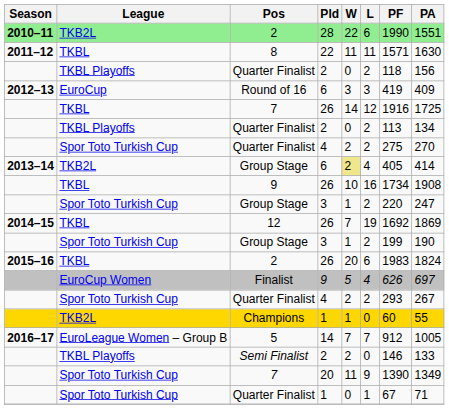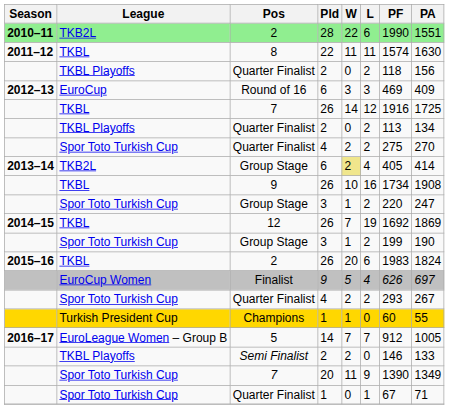 <table class="wikitable">
 <tr>
 <th>Season</th>
 <th>League</th>
 <th>Pos</th>
 <th>Pld</th>
 <th>W</th>
 <th>L</th>
 <th>PF</th>
 <th>PA</th>
 </tr>
 <tr style="background:lightgreen;">
 <td><strong>2010–11</strong></td>
 <td><a href='#'>TKB2L</a></td>
 <td style="text-align:center;">2</td>
 <td>28</td>
 <td>22</td>
 <td>6</td>
 <td>1990</td>
 <td>1551</td>
 </tr>
 <tr>
 <td><strong>2011–12</strong></td>
 <td><a href='#'>TKBL</a></td>
 <td style="text-align:center;">8</td>
 <td>22</td>
 <td>11</td>
 <td>11</td>
-<td>1571</td>
+<td>1574</td>
 <td>1630</td>
 </tr>
 <tr>
 <td></td>
 <td><a href='#'>TKBL Playoffs</a></td>
 <td style="text-align:center;">Quarter Finalist</td>
 <td>2</td>
 <td>0</td>
 <td>2</td>
 <td>118</td>
 <td>156</td>
 </tr>
 <tr>
 <td><strong>2012–13</strong></td>
 <td><a href='#'>EuroCup</a></td>
 <td style="text-align:center;">Round of 16</td>
 <td>6</td>
 <td>3</td>
 <td>3</td>
-<td>419</td>
+<td>469</td>
 <td>409</td>
 </tr>
 <tr>
 <td></td>
 <td><a href='#'>TKBL</a></td>
 <td style="text-align:center;">7</td>
 <td>26</td>
 <td>14</td>
 <td>12</td>
 <td>1916</td>
 <td>1725</td>
 </tr>
 <tr>
 <td></td>
 <td><a href='#'>TKBL Playoffs</a></td>
 <td style="text-align:center;">Quarter Finalist</td>
 <td>2</td>
 <td>0</td>
 <td>2</td>
 <td>113</td>
 <td>134</td>
 </tr>
 <tr>
 <td></td>
 <td><a href='#'>Spor Toto Turkish Cup</a></td>
 <td style="text-align:center;">Quarter Finalist</td>
 <td>4</td>
 <td>2</td>
 <td>2</td>
 <td>275</td>
 <td>270</td>
 </tr>
 <tr>
 <td><strong>2013–14</strong></td>
 <td><a href='#'>TKB2L</a></td>
 <td style="text-align:center;">Group Stage</td>
 <td>6</td>
 <td style="background: khaki;">2</td>
 <td>4</td>
 <td>405</td>
 <td>414</td>
 </tr>
 <tr>
 <td></td>
 <td><a href='#'>TKBL</a></td>
 <td style="text-align:center;">9</td>
 <td>26</td>
 <td>10</td>
 <td>16</td>
 <td>1734</td>
 <td>1908</td>
 </tr>
 <tr>
 <td></td>
 <td><a href='#'>Spor Toto Turkish Cup</a></td>
 <td style="text-align:center;">Group Stage</td>
 <td>3</td>
 <td>1</td>
 <td>2</td>
 <td>220</td>
 <td>247</td>
 </tr>
 <tr>
 <td><strong>2014–15</strong></td>
 <td><a href='#'>TKBL</a></td>
 <td style="text-align:center;">12</td>
 <td>26</td>
 <td>7</td>
 <td>19</td>
 <td>1692</td>
 <td>1869</td>
 </tr>
 <tr>
 <td></td>
 <td><a href='#'>Spor Toto Turkish Cup</a></td>
 <td style="text-align:center;">Group Stage</td>
 <td>3</td>
 <td>1</td>
 <td>2</td>
 <td>199</td>
 <td>190</td>
 </tr>
 <tr>
 <td><strong>2015–16</strong></td>
 <td><a href='#'>TKBL</a></td>
 <td style="text-align:center;">2</td>
 <td>26</td>
 <td>20</td>
 <td>6</td>
 <td>1983</td>
 <td>1824</td>
 </tr>
 <tr bgcolor=Silver>
 <td></td>
 <td><a href='#'>EuroCup Women</a></td>
 <td style="text-align:center;">Finalist</td>
 <td><em>9</em></td>
 <td><em>5</em></td>
 <td><em>4</em></td>
 <td><em>626</em></td>
 <td><em>697</em></td>
 </tr>
 <tr>
 <td></td>
 <td><a href='#'>Spor Toto Turkish Cup</a></td>
 <td style="text-align:center;">Quarter Finalist</td>
 <td>4</td>
 <td>2</td>
 <td>2</td>
 <td>293</td>
 <td>267</td>
 </tr>
 <tr bgcolor=Gold>
 <td></td>
-<td><a href='#'>TKB2L</a></td>
+<td>Turkish President Cup</td>
 <td style="text-align:center;">Champions</td>
 <td>1</td>
 <td>1</td>
 <td>0</td>
 <td>60</td>
 <td>55</td>
 </tr>
 <tr>
 <td><strong>2016–17</strong></td>
 <td><a href='#'>EuroLeague Women</a> – Group B</td>
 <td style="text-align:center;">5</td>
 <td>14</td>
 <td>7</td>
 <td>7</td>
 <td>912</td>
 <td>1005</td>
 </tr>
 <tr>
 <td></td>
 <td><a href='#'>TKBL Playoffs</a></td>
 <td style="text-align:center;"><em>Semi Finalist</em></td>
 <td>2</td>
 <td>2</td>
 <td>0</td>
 <td>146</td>
 <td>133</td>
 </tr>
 <tr>
 <td></td>
 <td><a href='#'>Spor Toto Turkish Cup</a></td>
 <td style="text-align:center;"><em>7</em></td>
 <td>20</td>
 <td>11</td>
 <td>9</td>
 <td>1390</td>
 <td>1349</td>
 </tr>
 <tr>
 <td></td>
 <td><a href='#'>Spor Toto Turkish Cup</a></td>
 <td style="text-align:center;">Quarter Finalist</td>
 <td>1</td>
 <td>0</td>
 <td>1</td>
 <td>67</td>
 <td>71</td>
 </tr>
 <tr>
 </tr>
 </table>
